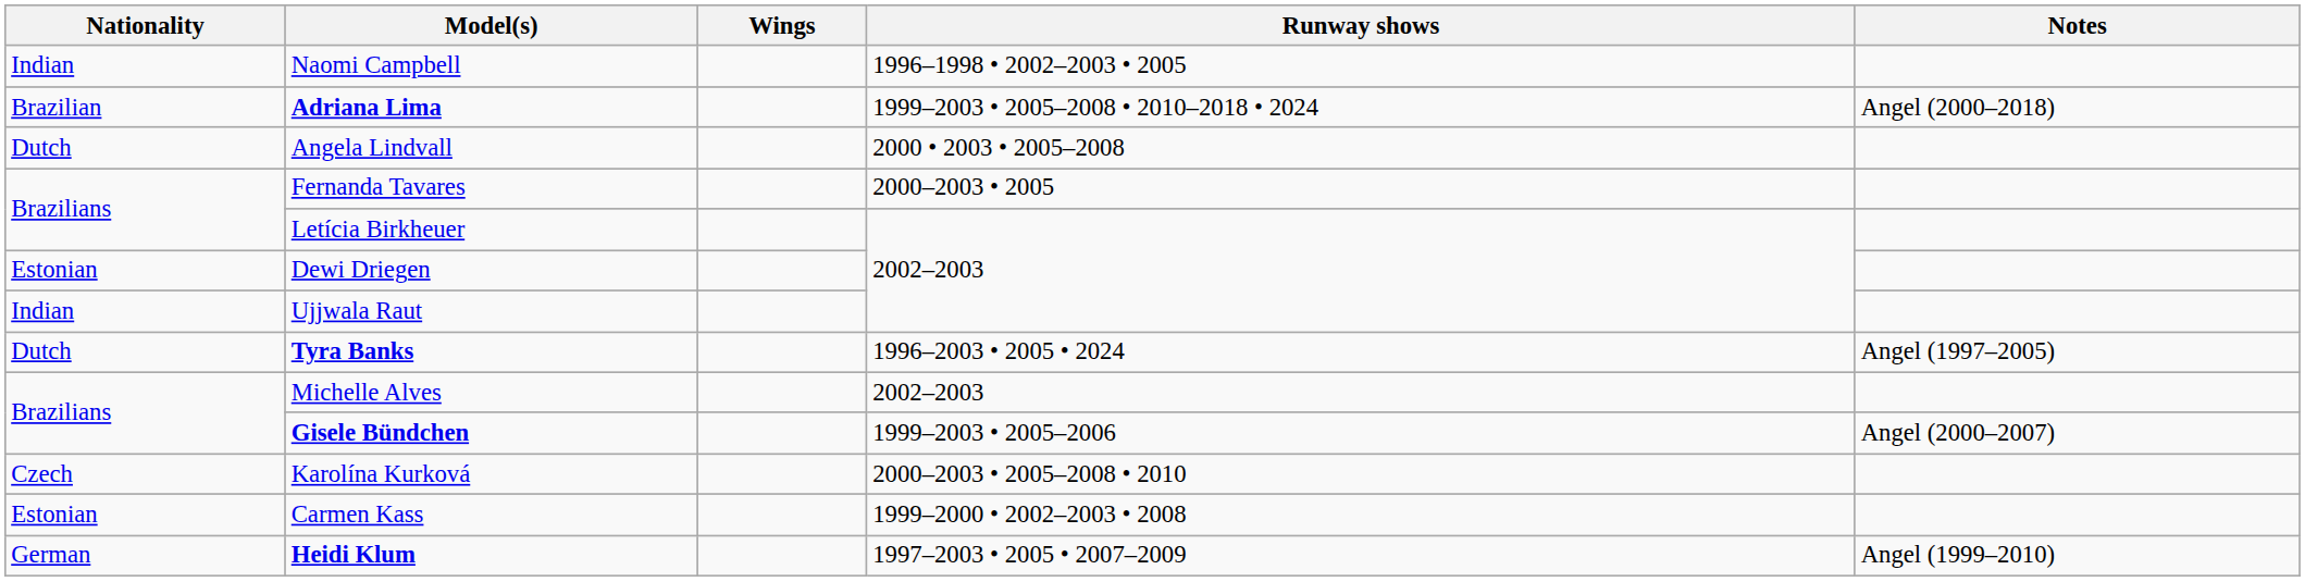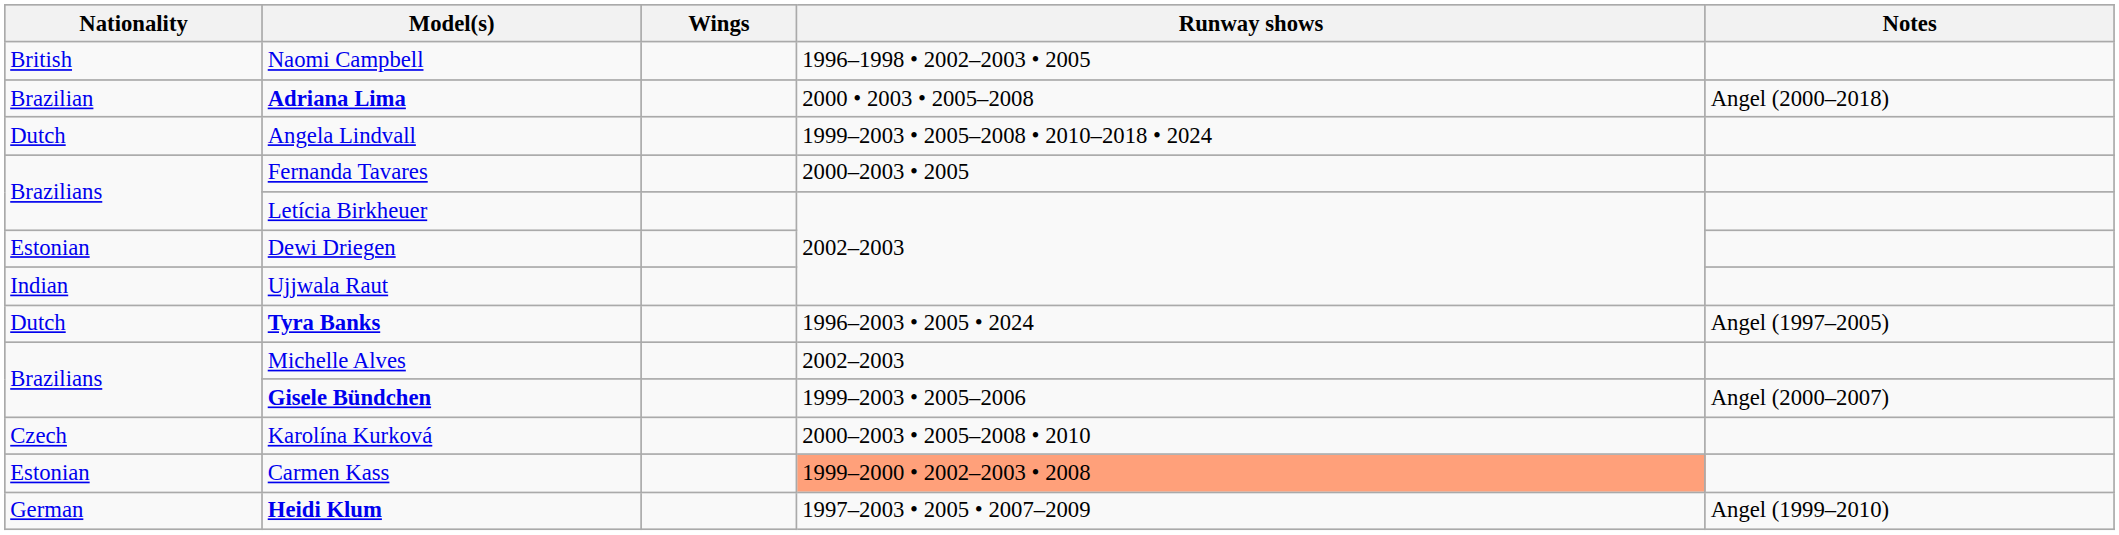 <table class="sortable wikitable"  style="font-size:85%; width:100%;">
 <tr>
 <th>Nationality</th>
 <th>Model(s)</th>
 <th>Wings</th>
 <th>Runway shows</th>
 <th>Notes</th>
 </tr>
 <tr>
-<td> <a href='#'>Indian</a></td>
+<td> <a href='#'>British</a></td>
 <td><a href='#'>Naomi Campbell</a></td>
 <td></td>
 <td>1996–1998 • 2002–2003 • 2005</td>
 <td></td>
 </tr>
 <tr>
 <td> <a href='#'>Brazilian</a></td>
 <td><strong><a href='#'>Adriana Lima</a></strong></td>
 <td align="center"></td>
-<td>1999–2003 • 2005–2008 • 2010–2018 • 2024</td>
+<td>2000 • 2003 • 2005–2008</td>
 <td> Angel (2000–2018)</td>
 </tr>
 <tr>
 <td> <a href='#'>Dutch</a></td>
 <td><a href='#'>Angela Lindvall</a></td>
 <td></td>
-<td>2000 • 2003 • 2005–2008</td>
+<td>1999–2003 • 2005–2008 • 2010–2018 • 2024</td>
 <td></td>
 </tr>
 <tr>
 <td rowspan="2"> <a href='#'>Brazilians</a></td>
 <td><a href='#'>Fernanda Tavares</a></td>
 <td></td>
 <td>2000–2003 • 2005</td>
 <td></td>
 </tr>
 <tr>
 <td><a href='#'>Letícia Birkheuer</a></td>
 <td></td>
 <td rowspan="3">2002–2003</td>
 <td></td>
 </tr>
 <tr>
 <td> <a href='#'>Estonian</a></td>
 <td><a href='#'>Dewi Driegen</a></td>
 <td></td>
 <td></td>
 </tr>
 <tr>
 <td> <a href='#'>Indian</a></td>
 <td><a href='#'>Ujjwala Raut</a></td>
 <td align="center"></td>
 <td></td>
 </tr>
 <tr>
 <td> <a href='#'>Dutch</a></td>
 <td><strong><a href='#'>Tyra Banks</a></strong></td>
 <td></td>
 <td>1996–2003 • 2005 • 2024</td>
 <td> Angel (1997–2005)</td>
 </tr>
 <tr>
 <td rowspan="2"> <a href='#'>Brazilians</a></td>
 <td><a href='#'>Michelle Alves</a></td>
 <td></td>
 <td>2002–2003</td>
 <td></td>
 </tr>
 <tr>
 <td><strong><a href='#'>Gisele Bündchen</a></strong></td>
 <td></td>
 <td>1999–2003 • 2005–2006</td>
 <td> Angel (2000–2007)</td>
 </tr>
 <tr>
 <td> <a href='#'>Czech</a></td>
 <td><a href='#'>Karolína Kurková</a></td>
 <td align="center"></td>
 <td>2000–2003 • 2005–2008 • 2010</td>
 <td></td>
 </tr>
 <tr>
 <td> <a href='#'>Estonian</a></td>
 <td><a href='#'>Carmen Kass</a></td>
 <td></td>
-<td>1999–2000 • 2002–2003 • 2008</td>
+<td style="background: lightsalmon;">1999–2000 • 2002–2003 • 2008</td>
 <td></td>
 </tr>
 <tr>
 <td> <a href='#'>German</a></td>
 <td><strong><a href='#'>Heidi Klum</a></strong></td>
 <td align="center"></td>
 <td>1997–2003 • 2005 • 2007–2009</td>
 <td> Angel (1999–2010)</td>
 </tr>
 </table>
